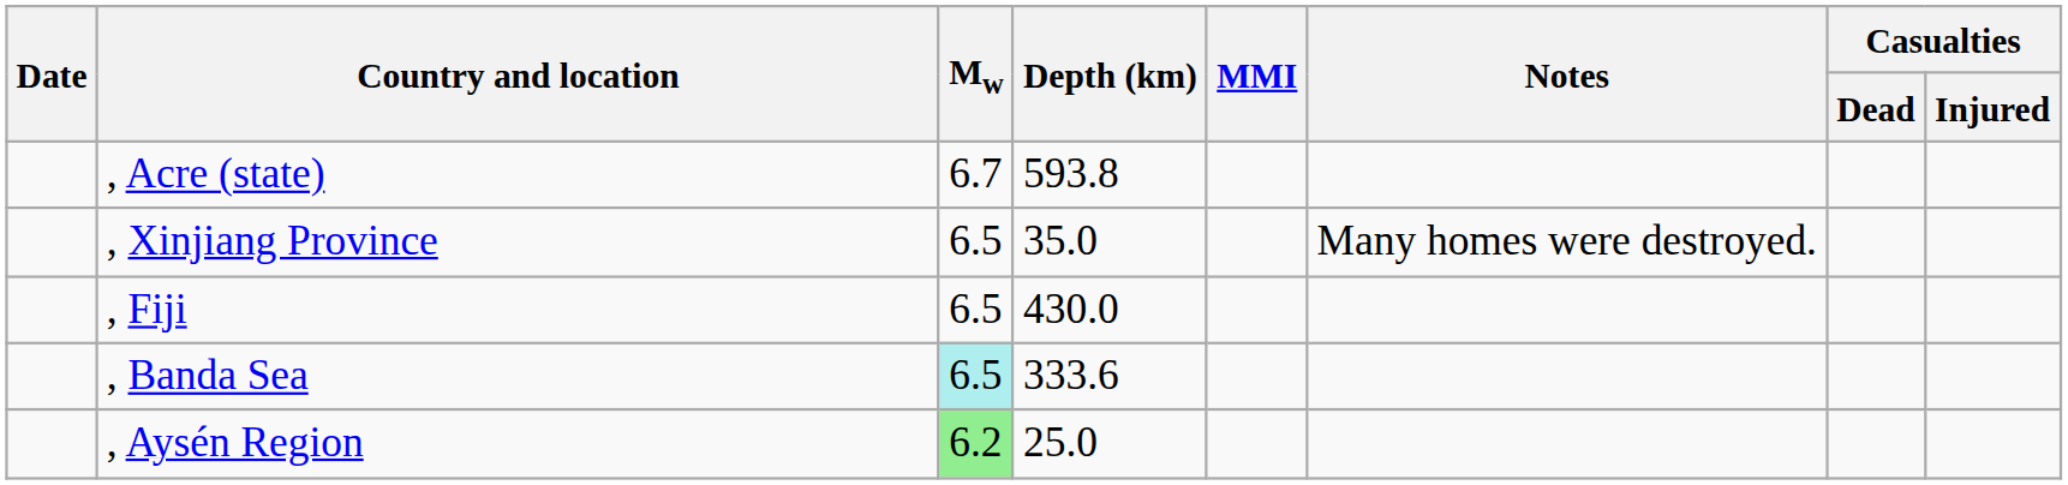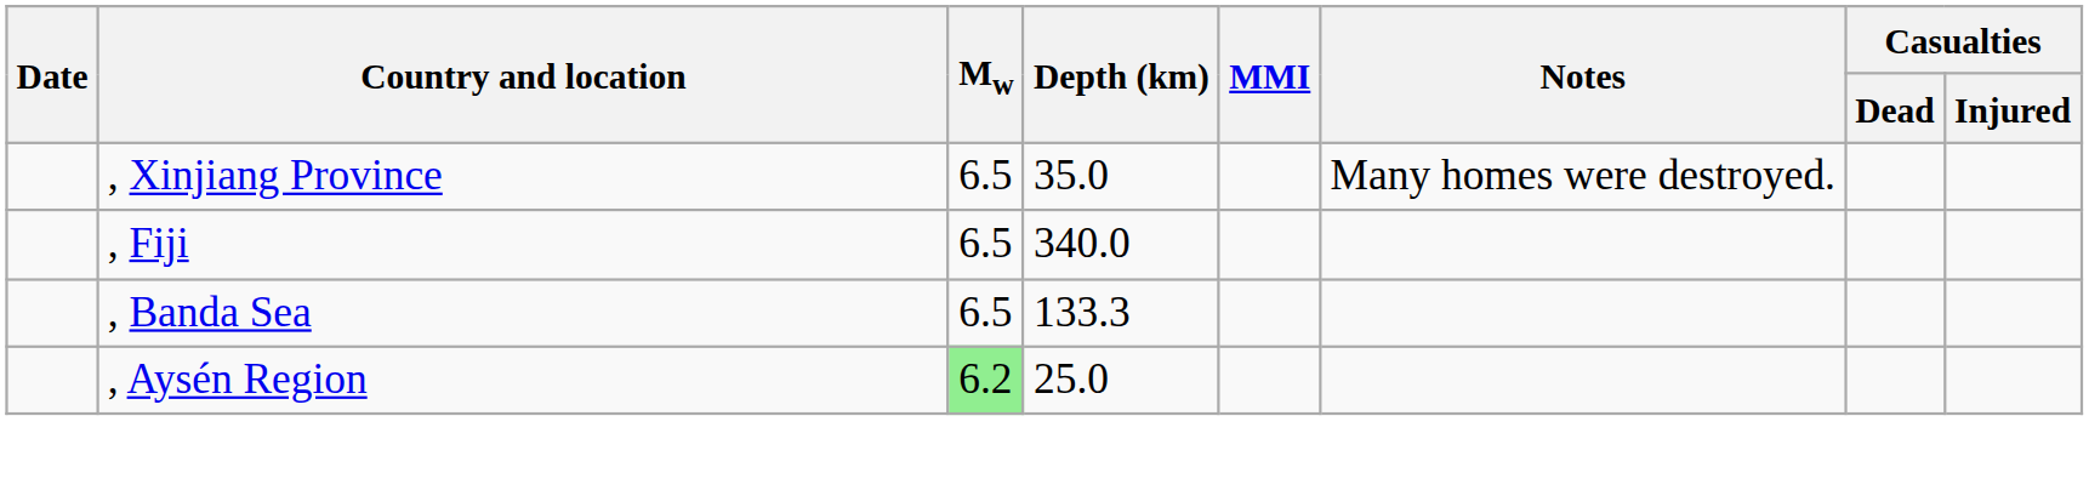 <table class="wikitable sortable sort-under" style="border:1px black; margin-left:1em;">
 <tr>
 <th rowspan="2"><small>Date</small></th>
 <th rowspan="2" style="width: 310px"><small>Country and location</small></th>
 <th rowspan="2"><small>M<sub>w</sub></small></th>
 <th rowspan="2"><small>Depth (km)</small></th>
 <th rowspan="2"><small><a href='#'>MMI</a></small></th>
 <th rowspan="2" class="unsortable"><small>Notes</small></th>
 <th colspan="2"><small>Casualties</small></th>
 </tr>
 <tr>
 <th><small>Dead</small></th>
 <th><small>Injured</small></th>
 </tr>
 <tr>
 <td></td>
-<td>, <a href='#'>Acre (state)</a></td>
-<td>6.7</td>
-<td>593.8</td>
-<td></td>
-<td></td>
-<td></td>
-<td></td>
-</tr>
-<tr>
-<td></td>
 <td>, <a href='#'>Xinjiang Province</a></td>
 <td>6.5</td>
 <td>35.0</td>
 <td></td>
 <td>Many homes were destroyed.</td>
 <td></td>
 <td></td>
 </tr>
 <tr>
 <td></td>
 <td>, <a href='#'>Fiji</a></td>
 <td>6.5</td>
-<td>430.0</td>
+<td>340.0</td>
 <td></td>
 <td></td>
 <td></td>
 <td></td>
 </tr>
 <tr>
 <td></td>
 <td>, <a href='#'>Banda Sea</a></td>
-<td style="background: paleturquoise;">6.5</td>
-<td>333.6</td>
+<td>6.5</td>
+<td>133.3</td>
 <td></td>
 <td></td>
 <td></td>
 <td></td>
 </tr>
 <tr>
 <td></td>
 <td>, <a href='#'>Aysén Region</a></td>
 <td style="background: lightgreen;">6.2</td>
 <td>25.0</td>
 <td></td>
 <td></td>
 <td></td>
 <td></td>
 </tr>
 </table>
